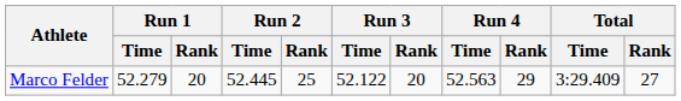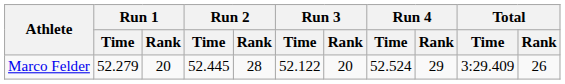 <table class="wikitable" border="1" style="font-size:90%">
 <tr>
 <th rowspan="2">Athlete</th>
 <th colspan="2">Run 1</th>
 <th colspan="2">Run 2</th>
 <th colspan="2">Run 3</th>
 <th colspan="2">Run 4</th>
 <th colspan="2">Total</th>
 </tr>
 <tr>
 <th>Time</th>
 <th>Rank</th>
 <th>Time</th>
 <th>Rank</th>
 <th>Time</th>
 <th>Rank</th>
 <th>Time</th>
 <th>Rank</th>
 <th>Time</th>
 <th>Rank</th>
 </tr>
 <tr>
 <td><a href='#'>Marco Felder</a></td>
 <td align="center">52.279</td>
 <td align="center">20</td>
 <td align="center">52.445</td>
-<td align="center">25</td>
+<td align="center">28</td>
 <td align="center">52.122</td>
 <td align="center">20</td>
-<td align="center">52.563</td>
+<td align="center">52.524</td>
 <td align="center">29</td>
 <td align="center">3:29.409</td>
-<td align="center">27</td>
+<td align="center">26</td>
 </tr>
 </table>
